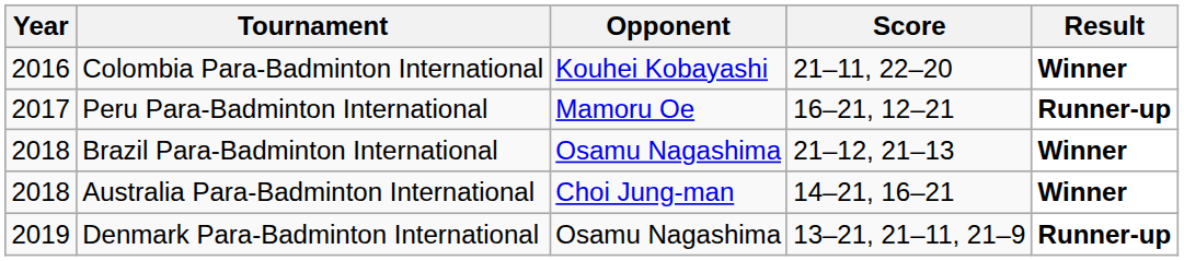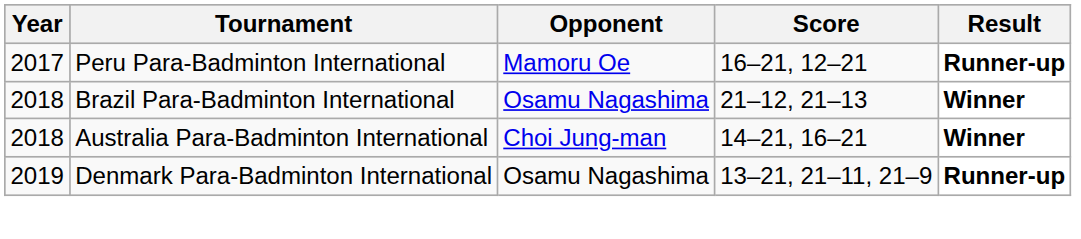 <table class="sortable wikitable" style="font-size: 90%;">
 <tr>
 <th>Year</th>
 <th>Tournament</th>
 <th>Opponent</th>
 <th>Score</th>
 <th>Result</th>
-</tr>
-<tr>
-<td align="center">2016</td>
-<td align="left">Colombia Para-Badminton International</td>
-<td align="left"> <a href='#'>Kouhei Kobayashi</a></td>
-<td align="left">21–11, 22–20</td>
-<td style="text-align:left; background:white"> <strong>Winner</strong></td>
 </tr>
 <tr>
 <td align="center">2017</td>
 <td align="left">Peru Para-Badminton International</td>
 <td align="left"> <a href='#'>Mamoru Oe</a></td>
 <td align="left">16–21, 12–21</td>
 <td style="text-align:left; background:white"> <strong>Runner-up</strong></td>
 </tr>
 <tr>
 <td align="center">2018</td>
 <td align="left">Brazil Para-Badminton International</td>
 <td align="left"> <a href='#'>Osamu Nagashima</a></td>
 <td align="left">21–12, 21–13</td>
 <td style="text-align:left; background:white"> <strong>Winner</strong></td>
 </tr>
 <tr>
 <td align="center">2018</td>
 <td align="left">Australia Para-Badminton International</td>
 <td align="left"> <a href='#'>Choi Jung-man</a></td>
 <td align="left">14–21, 16–21</td>
 <td style="text-align:left; background:white"> <strong>Winner</strong></td>
 </tr>
 <tr>
 <td align="center">2019</td>
 <td align="left">Denmark Para-Badminton International</td>
 <td align="left"> Osamu Nagashima</td>
 <td align="left">13–21, 21–11, 21–9</td>
 <td style="text-align:left; background:white"> <strong>Runner-up</strong></td>
 </tr>
 </table>
